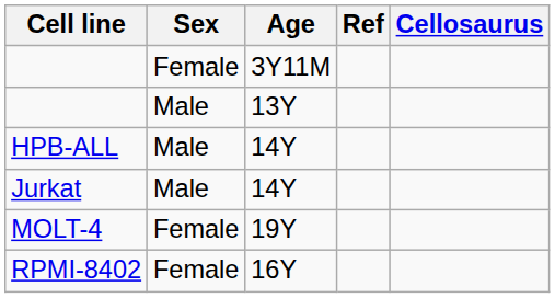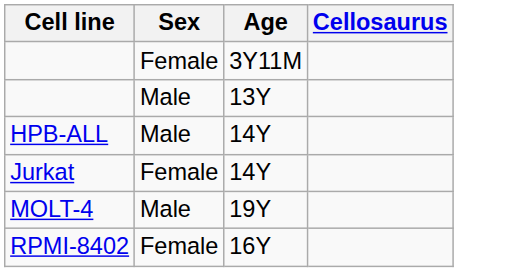 <table class="wikitable sortable">
 <tr>
 <th>Cell line</th>
 <th>Sex</th>
 <th>Age</th>
-<th>Ref</th>
 <th><a href='#'>Cellosaurus</a></th>
 </tr>
 <tr>
 <td></td>
 <td>Female</td>
 <td>3Y11M</td>
 <td></td>
-<td></td>
 </tr>
 <tr>
 <td></td>
 <td>Male</td>
 <td>13Y</td>
-<td></td>
 <td></td>
 </tr>
 <tr>
 <td><a href='#'>HPB-ALL</a></td>
 <td>Male</td>
 <td>14Y</td>
 <td></td>
-<td></td>
 </tr>
 <tr>
 <td><a href='#'>Jurkat</a></td>
-<td>Male</td>
+<td>Female</td>
 <td>14Y</td>
-<td></td>
 <td></td>
 </tr>
 <tr>
 <td><a href='#'>MOLT-4</a></td>
-<td>Female</td>
+<td>Male</td>
 <td>19Y</td>
-<td></td>
 <td></td>
 </tr>
 <tr>
 <td><a href='#'>RPMI-8402</a></td>
 <td>Female</td>
 <td>16Y</td>
 <td></td>
-<td></td>
 </tr>
 </table>
